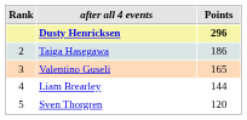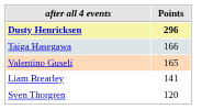 <table cellspacing="1" cellpadding="3" style="border:1px solid #AAAAAA;font-size:86%">
 <tr style="background-color: #E4E4E4;">
-<th style="border-bottom:1px solid #AAAAAA; width: 10px;">Rank</th>
 <th style="border-bottom:1px solid #AAAAAA; width: 200px;"><em>after all 4 events</em></th>
 <th style="border-bottom:1px solid #AAAAAA; width: 50px;">Points</th>
 </tr>
 <tr style="background:#f7f6a8;">
-<td align=center></td>
 <td><strong> <a href='#'>Dusty Henricksen</a></strong></td>
 <td align=center><strong>296</strong></td>
 </tr>
 <tr style="background:#dce5e5;">
-<td align=center>2</td>
 <td> <a href='#'>Taiga Hasegawa</a></td>
-<td align=center>186</td>
+<td align=center>166</td>
 </tr>
 <tr style="background:#ffdab9;">
-<td align=center>3</td>
 <td> <a href='#'>Valentino Guseli</a></td>
 <td align=center>165</td>
 </tr>
 <tr>
-<td align=center>4</td>
 <td> <a href='#'>Liam Brearley</a></td>
-<td align=center>144</td>
+<td align=center>141</td>
 </tr>
 <tr>
-<td align=center>5</td>
 <td> <a href='#'>Sven Thorgren</a></td>
 <td align=center>120</td>
 </tr>
 </table>
